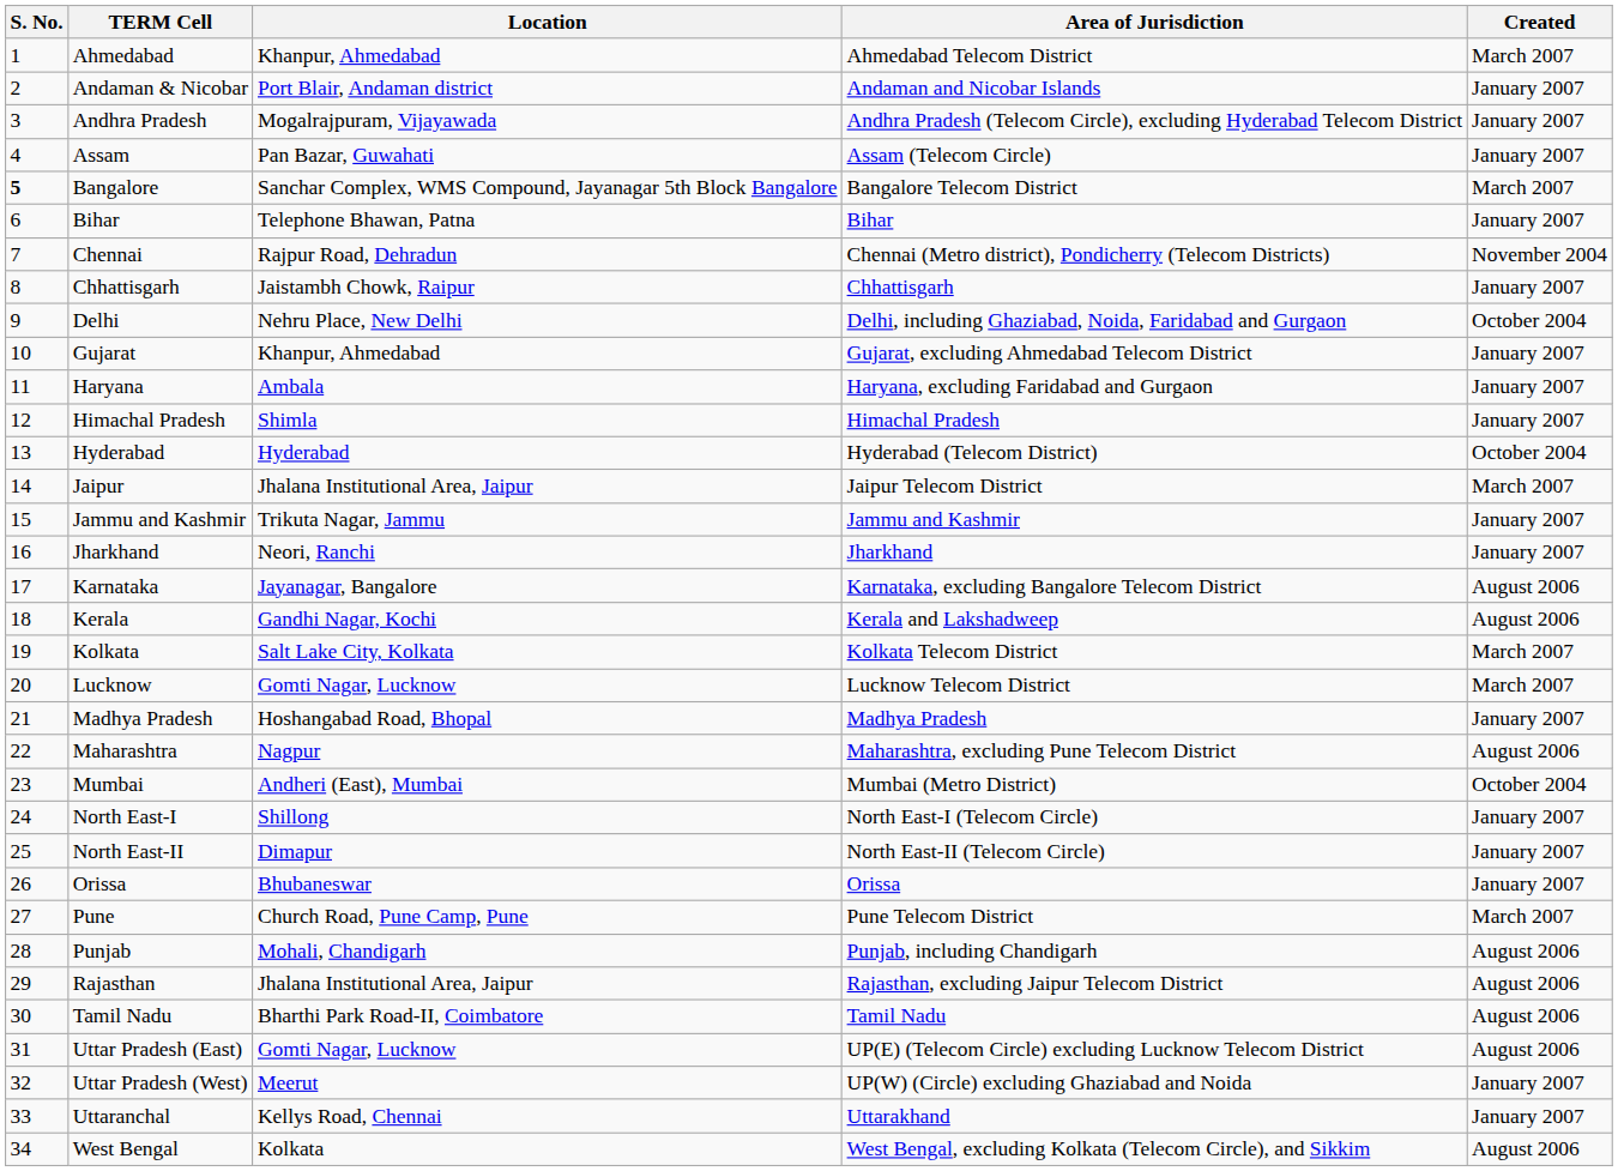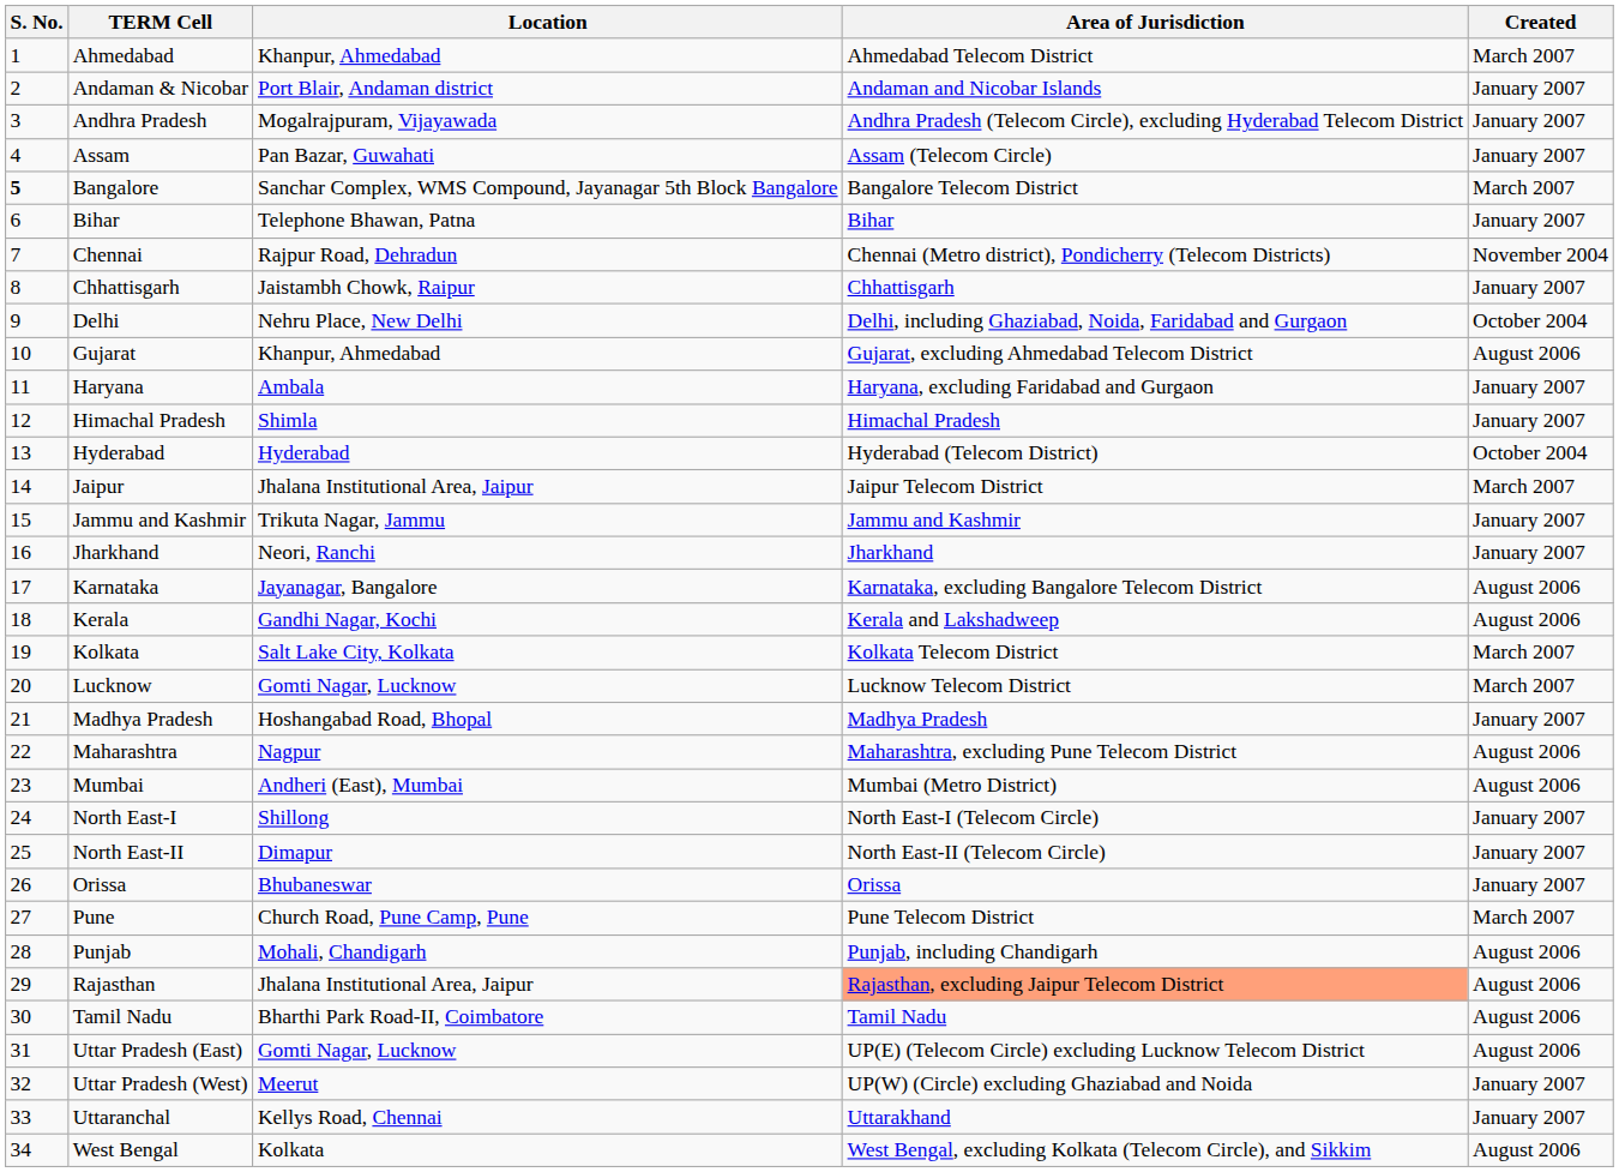 <table class="wikitable">
 <tr>
 <th>S. No.</th>
 <th>TERM Cell</th>
 <th>Location</th>
 <th>Area of Jurisdiction</th>
 <th>Created</th>
 </tr>
 <tr>
 <td>1</td>
 <td>Ahmedabad</td>
 <td>Khanpur, <a href='#'>Ahmedabad</a></td>
 <td>Ahmedabad Telecom District</td>
 <td>March 2007</td>
 </tr>
 <tr>
 <td>2</td>
 <td>Andaman & Nicobar</td>
 <td><a href='#'>Port Blair</a>, <a href='#'>Andaman district</a></td>
 <td><a href='#'>Andaman and Nicobar Islands</a></td>
 <td>January 2007</td>
 </tr>
 <tr>
 <td>3</td>
 <td>Andhra Pradesh</td>
 <td>Mogalrajpuram, <a href='#'>Vijayawada</a></td>
 <td><a href='#'>Andhra Pradesh</a> (Telecom Circle), excluding <a href='#'>Hyderabad</a> Telecom District</td>
 <td>January 2007</td>
 </tr>
 <tr>
 <td>4</td>
 <td>Assam</td>
 <td>Pan Bazar, <a href='#'>Guwahati</a></td>
 <td><a href='#'>Assam</a> (Telecom Circle)</td>
 <td>January 2007</td>
 </tr>
 <tr>
 <td><strong>5</strong></td>
 <td>Bangalore</td>
 <td>Sanchar Complex, WMS Compound, Jayanagar 5th Block <a href='#'>Bangalore</a></td>
 <td>Bangalore Telecom District</td>
 <td>March 2007</td>
 </tr>
 <tr>
 <td>6</td>
 <td>Bihar</td>
 <td>Telephone Bhawan, Patna</td>
 <td><a href='#'>Bihar</a></td>
 <td>January 2007</td>
 </tr>
 <tr>
 <td>7</td>
 <td>Chennai</td>
 <td>Rajpur Road, <a href='#'>Dehradun</a></td>
 <td>Chennai (Metro district), <a href='#'>Pondicherry</a> (Telecom Districts)</td>
 <td>November 2004</td>
 </tr>
 <tr>
 <td>8</td>
 <td>Chhattisgarh</td>
 <td>Jaistambh Chowk, <a href='#'>Raipur</a></td>
 <td><a href='#'>Chhattisgarh</a></td>
 <td>January 2007</td>
 </tr>
 <tr>
 <td>9</td>
 <td>Delhi</td>
 <td>Nehru Place, <a href='#'>New Delhi</a></td>
 <td><a href='#'>Delhi</a>, including <a href='#'>Ghaziabad</a>, <a href='#'>Noida</a>, <a href='#'>Faridabad</a> and <a href='#'>Gurgaon</a></td>
 <td>October 2004</td>
 </tr>
 <tr>
 <td>10</td>
 <td>Gujarat</td>
 <td>Khanpur, Ahmedabad</td>
 <td><a href='#'>Gujarat</a>, excluding Ahmedabad Telecom District</td>
-<td>January 2007</td>
+<td>August 2006</td>
 </tr>
 <tr>
 <td>11</td>
 <td>Haryana</td>
 <td><a href='#'>Ambala</a></td>
 <td><a href='#'>Haryana</a>, excluding Faridabad and Gurgaon</td>
 <td>January 2007</td>
 </tr>
 <tr>
 <td>12</td>
 <td>Himachal Pradesh</td>
 <td><a href='#'>Shimla</a></td>
 <td><a href='#'>Himachal Pradesh</a></td>
 <td>January 2007</td>
 </tr>
 <tr>
 <td>13</td>
 <td>Hyderabad</td>
 <td><a href='#'>Hyderabad</a></td>
 <td>Hyderabad (Telecom District)</td>
 <td>October 2004</td>
 </tr>
 <tr>
 <td>14</td>
 <td>Jaipur</td>
 <td>Jhalana Institutional Area, <a href='#'>Jaipur</a></td>
 <td>Jaipur Telecom District</td>
 <td>March 2007</td>
 </tr>
 <tr>
 <td>15</td>
 <td>Jammu and Kashmir</td>
 <td>Trikuta Nagar, <a href='#'>Jammu</a></td>
 <td><a href='#'>Jammu and Kashmir</a></td>
 <td>January 2007</td>
 </tr>
 <tr>
 <td>16</td>
 <td>Jharkhand</td>
 <td>Neori, <a href='#'>Ranchi</a></td>
 <td><a href='#'>Jharkhand</a></td>
 <td>January 2007</td>
 </tr>
 <tr>
 <td>17</td>
 <td>Karnataka</td>
 <td><a href='#'>Jayanagar</a>, Bangalore</td>
 <td><a href='#'>Karnataka</a>, excluding  Bangalore Telecom District</td>
 <td>August 2006</td>
 </tr>
 <tr>
 <td>18</td>
 <td>Kerala</td>
 <td><a href='#'>Gandhi Nagar, Kochi</a></td>
 <td><a href='#'>Kerala</a> and <a href='#'>Lakshadweep</a></td>
 <td>August 2006</td>
 </tr>
 <tr>
 <td>19</td>
 <td>Kolkata</td>
 <td><a href='#'>Salt Lake City, Kolkata</a></td>
 <td><a href='#'>Kolkata</a> Telecom District</td>
 <td>March 2007</td>
 </tr>
 <tr>
 <td>20</td>
 <td>Lucknow</td>
 <td><a href='#'>Gomti Nagar</a>, <a href='#'>Lucknow</a></td>
 <td>Lucknow Telecom District</td>
 <td>March 2007</td>
 </tr>
 <tr>
 <td>21</td>
 <td>Madhya Pradesh</td>
 <td>Hoshangabad Road, <a href='#'>Bhopal</a></td>
 <td><a href='#'>Madhya Pradesh</a></td>
 <td>January 2007</td>
 </tr>
 <tr>
 <td>22</td>
 <td>Maharashtra</td>
 <td><a href='#'>Nagpur</a></td>
 <td><a href='#'>Maharashtra</a>, excluding Pune Telecom District</td>
 <td>August 2006</td>
 </tr>
 <tr>
 <td>23</td>
 <td>Mumbai</td>
 <td><a href='#'>Andheri</a> (East), <a href='#'>Mumbai</a></td>
 <td>Mumbai (Metro District)</td>
-<td>October 2004</td>
+<td>August 2006</td>
 </tr>
 <tr>
 <td>24</td>
 <td>North East-I</td>
 <td><a href='#'>Shillong</a></td>
 <td>North East-I (Telecom Circle)</td>
 <td>January 2007</td>
 </tr>
 <tr>
 <td>25</td>
 <td>North East-II</td>
 <td><a href='#'>Dimapur</a></td>
 <td>North East-II (Telecom Circle)</td>
 <td>January 2007</td>
 </tr>
 <tr>
 <td>26</td>
 <td>Orissa</td>
 <td><a href='#'>Bhubaneswar</a></td>
 <td><a href='#'>Orissa</a></td>
 <td>January 2007</td>
 </tr>
 <tr>
 <td>27</td>
 <td>Pune</td>
 <td>Church Road, <a href='#'>Pune Camp</a>, <a href='#'>Pune</a></td>
 <td>Pune Telecom District</td>
 <td>March 2007</td>
 </tr>
 <tr>
 <td>28</td>
 <td>Punjab</td>
 <td><a href='#'>Mohali</a>, <a href='#'>Chandigarh</a></td>
 <td><a href='#'>Punjab</a>, including Chandigarh</td>
 <td>August 2006</td>
 </tr>
 <tr>
 <td>29</td>
 <td>Rajasthan</td>
 <td>Jhalana Institutional Area, Jaipur</td>
-<td><a href='#'>Rajasthan</a>, excluding Jaipur Telecom District</td>
+<td style="background: lightsalmon;"><a href='#'>Rajasthan</a>, excluding Jaipur Telecom District</td>
 <td>August 2006</td>
 </tr>
 <tr>
 <td>30</td>
 <td>Tamil Nadu</td>
 <td>Bharthi Park Road-II, <a href='#'>Coimbatore</a></td>
 <td><a href='#'>Tamil Nadu</a></td>
 <td>August 2006</td>
 </tr>
 <tr>
 <td>31</td>
 <td>Uttar Pradesh (East)</td>
 <td><a href='#'>Gomti Nagar</a>, <a href='#'>Lucknow</a></td>
 <td>UP(E) (Telecom Circle) excluding Lucknow Telecom District</td>
 <td>August 2006</td>
 </tr>
 <tr>
 <td>32</td>
 <td>Uttar Pradesh (West)</td>
 <td><a href='#'>Meerut</a></td>
 <td>UP(W) (Circle) excluding Ghaziabad and Noida</td>
 <td>January 2007</td>
 </tr>
 <tr>
 <td>33</td>
 <td>Uttaranchal</td>
 <td>Kellys Road, <a href='#'>Chennai</a></td>
 <td><a href='#'>Uttarakhand</a></td>
 <td>January 2007</td>
 </tr>
 <tr>
 <td>34</td>
 <td>West Bengal</td>
 <td>Kolkata</td>
 <td><a href='#'>West Bengal</a>, excluding Kolkata (Telecom Circle), and <a href='#'>Sikkim</a></td>
 <td>August 2006</td>
 </tr>
 </table>
